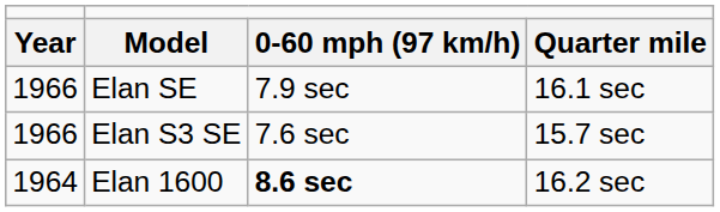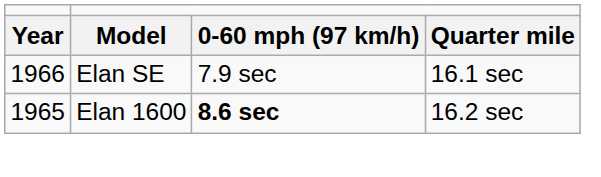 <table class="wikitable">
 <tr>
 <td></td>
 </tr>
 <tr>
 <th>Year</th>
 <th>Model</th>
 <th>0-60 mph (97 km/h)</th>
 <th>Quarter mile</th>
 </tr>
 <tr>
 <td>1966</td>
 <td>Elan SE</td>
 <td>7.9 sec</td>
 <td>16.1 sec</td>
 </tr>
 <tr>
-<td>1966</td>
-<td>Elan S3 SE</td>
-<td>7.6 sec</td>
-<td>15.7 sec</td>
-</tr>
-<tr>
-<td>1964</td>
+<td>1965</td>
 <td>Elan 1600</td>
 <td><strong>8.6 sec</strong></td>
 <td>16.2 sec</td>
 </tr>
 </table>
